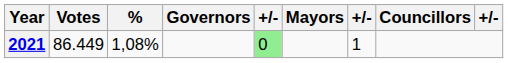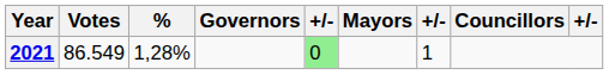 <table class="wikitable sortable">
 <tr>
 <th>Year</th>
 <th>Votes</th>
 <th>%</th>
 <th>Governors</th>
 <th>+/-</th>
 <th>Mayors</th>
 <th>+/-</th>
 <th>Councillors</th>
 <th>+/-</th>
 </tr>
 <tr>
 <th><a href='#'>2021</a></th>
-<td>86.449</td>
-<td>1,08%</td>
+<td>86.549</td>
+<td>1,28%</td>
 <td></td>
 <td style="background: lightgreen;"> 0</td>
 <td></td>
 <td> 1</td>
 </tr>
 </table>
